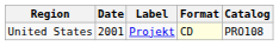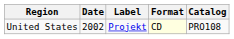 <table class="wikitable">
 <tr>
 <th>Region</th>
 <th>Date</th>
 <th>Label</th>
 <th>Format</th>
 <th>Catalog</th>
 </tr>
 <tr>
 <td>United States</td>
-<td>2001</td>
+<td>2002</td>
 <td><a href='#'>Projekt</a></td>
 <td style="background: lightyellow;">CD</td>
 <td>PRO108</td>
 </tr>
 </table>
